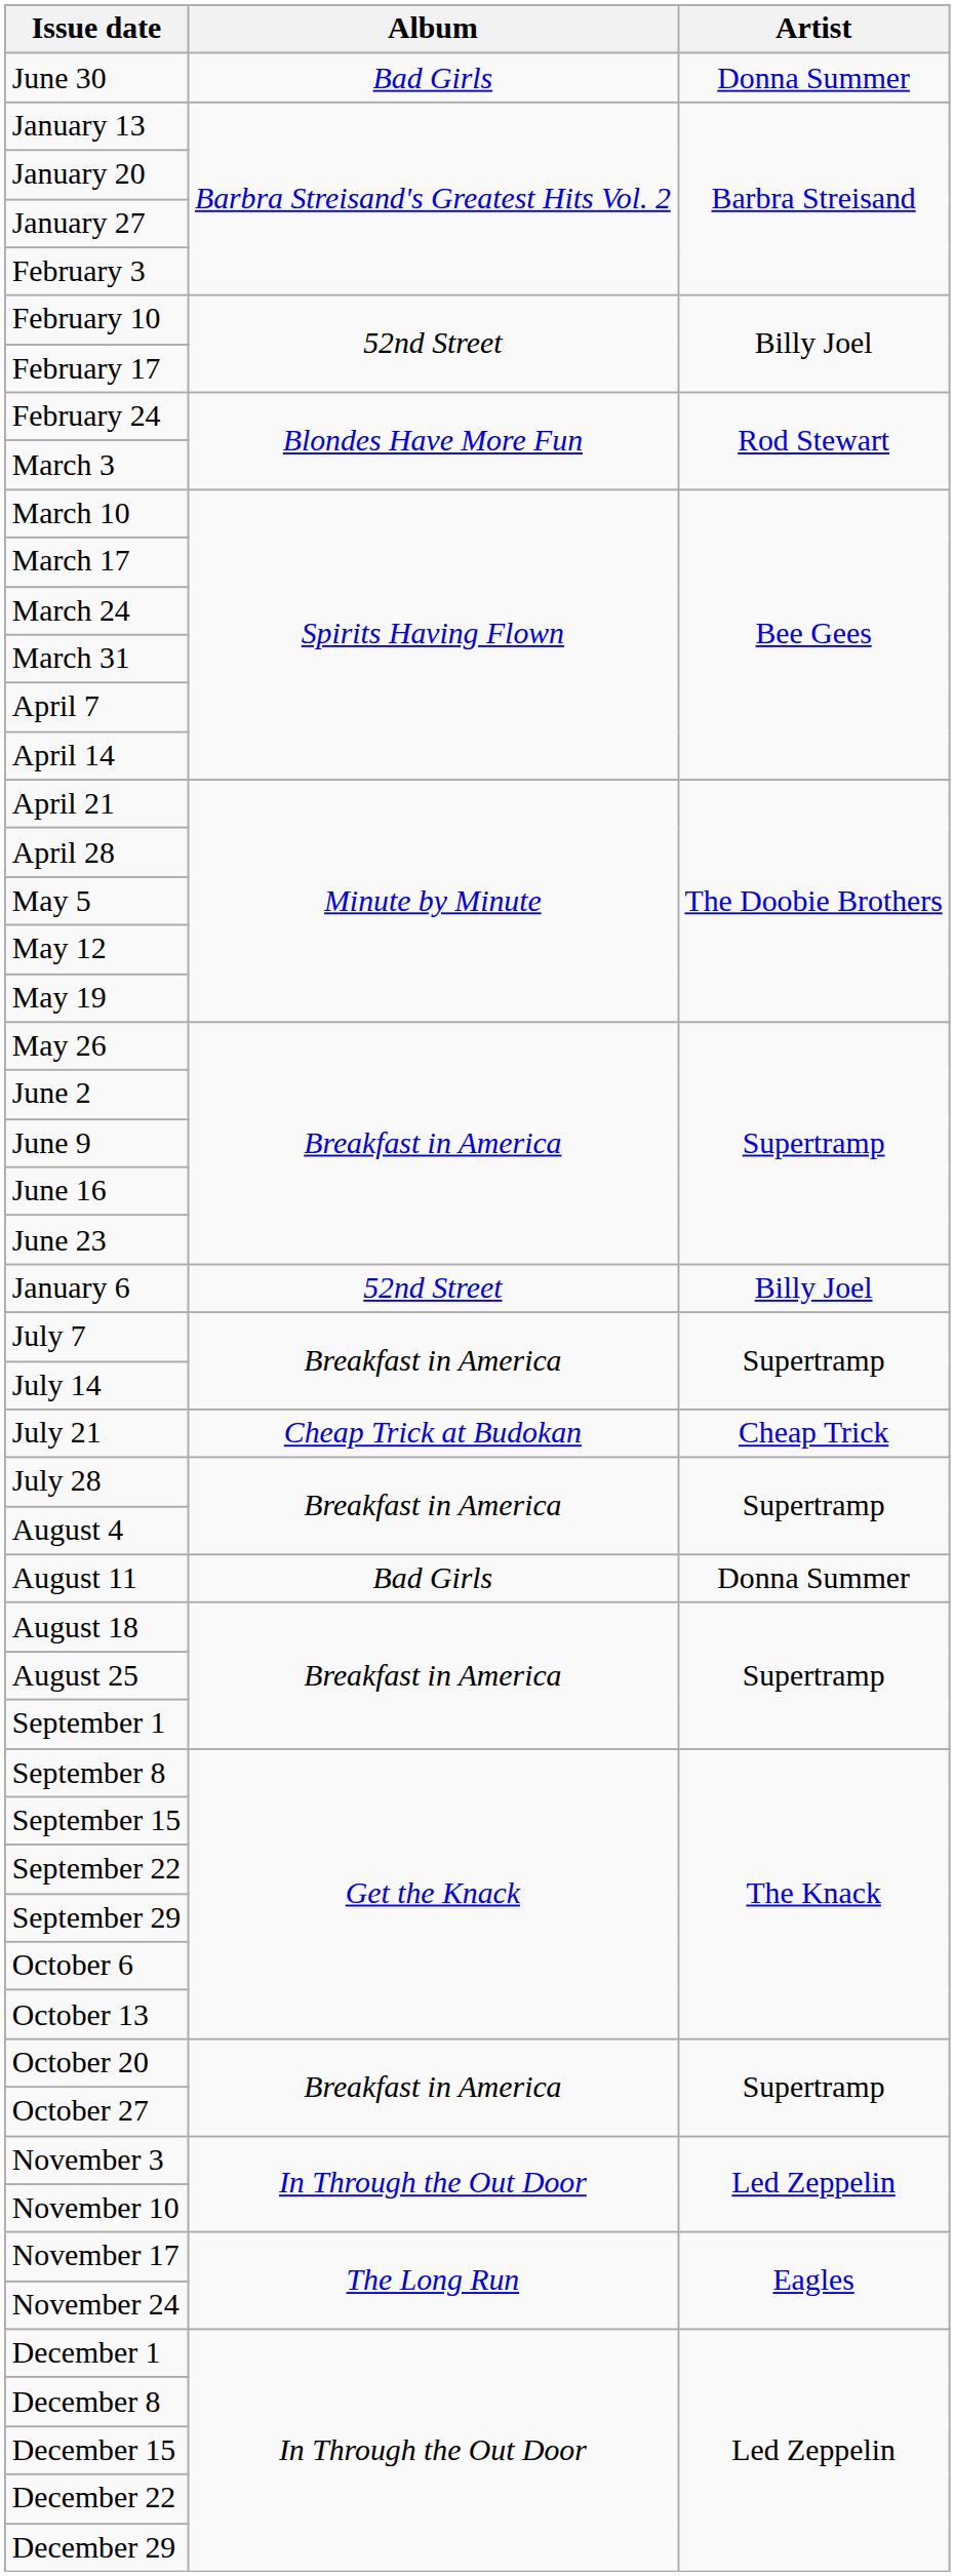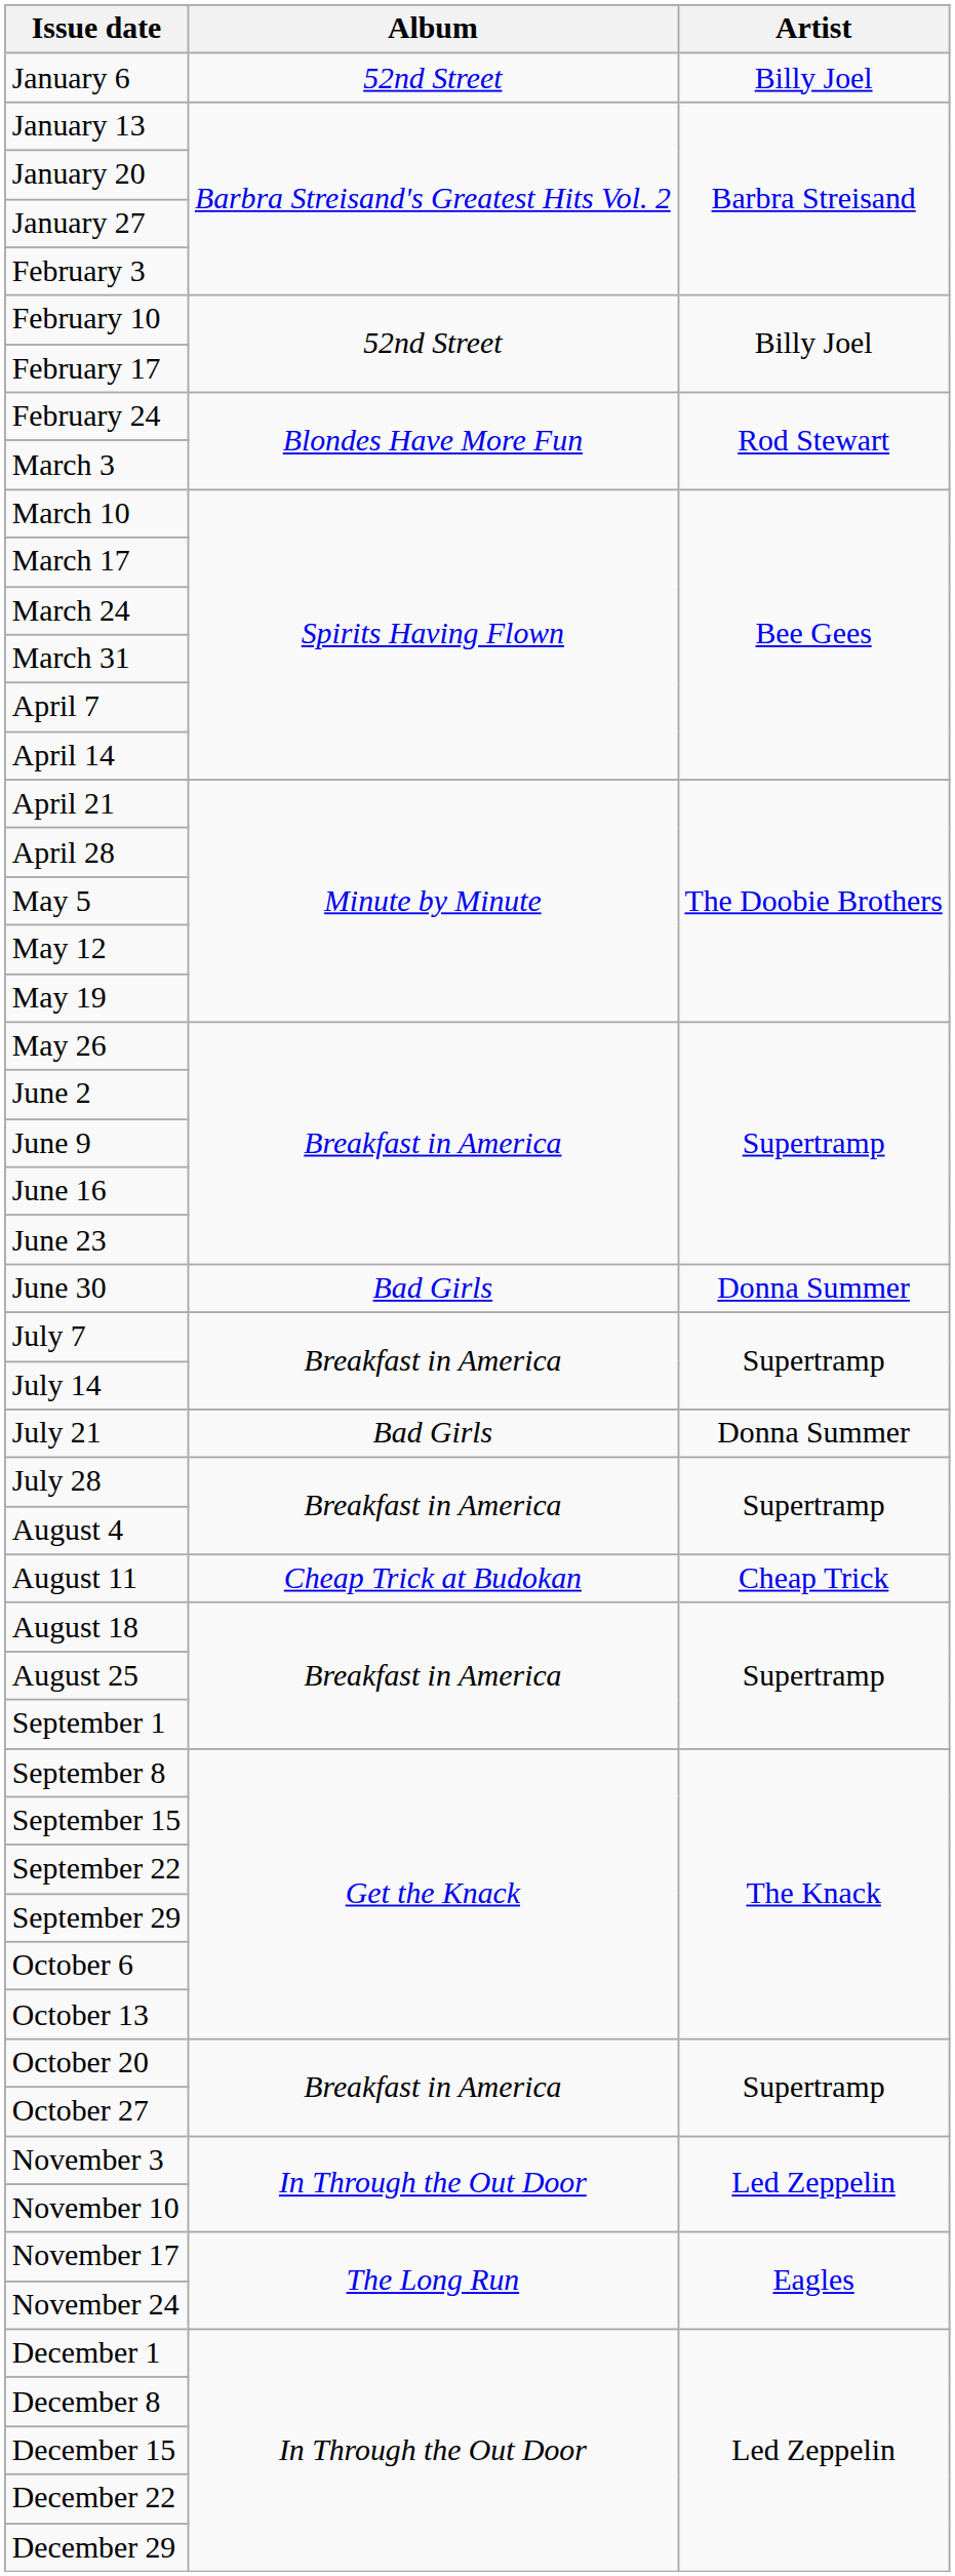 <table class="wikitable sortable">
 <tr>
 <th><strong>Issue date</strong></th>
 <th><strong>Album</strong></th>
 <th><strong>Artist</strong></th>
 </tr>
 <tr>
-<td>June 30</td>
-<td rowspan="1" align="center"><em><a href='#'>Bad Girls</a></em></td>
-<td rowspan="1" align="center"><a href='#'>Donna Summer</a></td>
+<td>January 6</td>
+<td rowspan="1" align="center"><em><a href='#'>52nd Street</a></em></td>
+<td rowspan="1" align="center"><a href='#'>Billy Joel</a></td>
 </tr>
 <tr>
 <td>January 13</td>
 <td rowspan="4" align="center"><em><a href='#'>Barbra Streisand's Greatest Hits Vol. 2</a></em></td>
 <td rowspan="4" align="center"><a href='#'>Barbra Streisand</a></td>
 </tr>
 <tr>
 <td>January 20</td>
 </tr>
 <tr>
 <td>January 27</td>
 </tr>
 <tr>
 <td>February 3</td>
 </tr>
 <tr>
 <td>February 10</td>
 <td rowspan="2" align="center"><em>52nd Street</em></td>
 <td rowspan="2" align="center">Billy Joel</td>
 </tr>
 <tr>
 <td>February 17</td>
 </tr>
 <tr>
 <td>February 24</td>
 <td rowspan="2" align="center"><em><a href='#'>Blondes Have More Fun</a></em></td>
 <td rowspan="2" align="center"><a href='#'>Rod Stewart</a></td>
 </tr>
 <tr>
 <td>March 3</td>
 </tr>
 <tr>
 <td>March 10</td>
 <td rowspan="6" align="center"><em><a href='#'>Spirits Having Flown</a></em></td>
 <td rowspan="6" align="center"><a href='#'>Bee Gees</a></td>
 </tr>
 <tr>
 <td>March 17</td>
 </tr>
 <tr>
 <td>March 24</td>
 </tr>
 <tr>
 <td>March 31</td>
 </tr>
 <tr>
 <td>April 7</td>
 </tr>
 <tr>
 <td>April 14</td>
 </tr>
 <tr>
 <td>April 21</td>
 <td rowspan="5" align="center"><em><a href='#'>Minute by Minute</a></em></td>
 <td rowspan="5" align="center"><a href='#'>The Doobie Brothers</a></td>
 </tr>
 <tr>
 <td>April 28</td>
 </tr>
 <tr>
 <td>May 5</td>
 </tr>
 <tr>
 <td>May 12</td>
 </tr>
 <tr>
 <td>May 19</td>
 </tr>
 <tr>
 <td>May 26</td>
 <td rowspan="5" align="center"><em><a href='#'>Breakfast in America</a></em></td>
 <td rowspan="5" align="center"><a href='#'>Supertramp</a></td>
 </tr>
 <tr>
 <td>June 2</td>
 </tr>
 <tr>
 <td>June 9</td>
 </tr>
 <tr>
 <td>June 16</td>
 </tr>
 <tr>
 <td>June 23</td>
 </tr>
 <tr>
-<td>January 6</td>
-<td rowspan="1" align="center"><em><a href='#'>52nd Street</a></em></td>
-<td rowspan="1" align="center"><a href='#'>Billy Joel</a></td>
+<td>June 30</td>
+<td rowspan="1" align="center"><em><a href='#'>Bad Girls</a></em></td>
+<td rowspan="1" align="center"><a href='#'>Donna Summer</a></td>
 </tr>
 <tr>
 <td>July 7</td>
 <td rowspan="2" align="center"><em>Breakfast in America</em></td>
 <td rowspan="2" align="center">Supertramp</td>
 </tr>
 <tr>
 <td>July 14</td>
 </tr>
 <tr>
 <td>July 21</td>
-<td rowspan="1" align="center"><em><a href='#'>Cheap Trick at Budokan</a></em></td>
-<td rowspan="1" align="center"><a href='#'>Cheap Trick</a></td>
+<td rowspan="1" align="center"><em>Bad Girls</em></td>
+<td rowspan="1" align="center">Donna Summer</td>
 </tr>
 <tr>
 <td>July 28</td>
 <td rowspan="2" align="center"><em>Breakfast in America</em></td>
 <td rowspan="2" align="center">Supertramp</td>
 </tr>
 <tr>
 <td>August 4</td>
 </tr>
 <tr>
 <td>August 11</td>
-<td rowspan="1" align="center"><em>Bad Girls</em></td>
-<td rowspan="1" align="center">Donna Summer</td>
+<td rowspan="1" align="center"><em><a href='#'>Cheap Trick at Budokan</a></em></td>
+<td rowspan="1" align="center"><a href='#'>Cheap Trick</a></td>
 </tr>
 <tr>
 <td>August 18</td>
 <td rowspan="3" align="center"><em>Breakfast in America</em></td>
 <td rowspan="3" align="center">Supertramp</td>
 </tr>
 <tr>
 <td>August 25</td>
 </tr>
 <tr>
 <td>September 1</td>
 </tr>
 <tr>
 <td>September 8</td>
 <td rowspan="6" align="center"><em><a href='#'>Get the Knack</a></em></td>
 <td rowspan="6" align="center"><a href='#'>The Knack</a></td>
 </tr>
 <tr>
 <td>September 15</td>
 </tr>
 <tr>
 <td>September 22</td>
 </tr>
 <tr>
 <td>September 29</td>
 </tr>
 <tr>
 <td>October 6</td>
 </tr>
 <tr>
 <td>October 13</td>
 </tr>
 <tr>
 <td>October 20</td>
 <td rowspan="2" align="center"><em>Breakfast in America</em></td>
 <td rowspan="2" align="center">Supertramp</td>
 </tr>
 <tr>
 <td>October 27</td>
 </tr>
 <tr>
 <td>November 3</td>
 <td rowspan="2" align="center"><em><a href='#'>In Through the Out Door</a></em></td>
 <td rowspan="2" align="center"><a href='#'>Led Zeppelin</a></td>
 </tr>
 <tr>
 <td>November 10</td>
 </tr>
 <tr>
 <td>November 17</td>
 <td rowspan="2" align="center"><em><a href='#'>The Long Run</a></em></td>
 <td rowspan="2" align="center"><a href='#'>Eagles</a></td>
 </tr>
 <tr>
 <td>November 24</td>
 </tr>
 <tr>
 <td>December 1</td>
 <td rowspan="5" align="center"><em>In Through the Out Door</em></td>
 <td rowspan="5" align="center">Led Zeppelin</td>
 </tr>
 <tr>
 <td>December 8</td>
 </tr>
 <tr>
 <td>December 15</td>
 </tr>
 <tr>
 <td>December 22</td>
 </tr>
 <tr>
 <td>December 29</td>
 </tr>
 </table>
